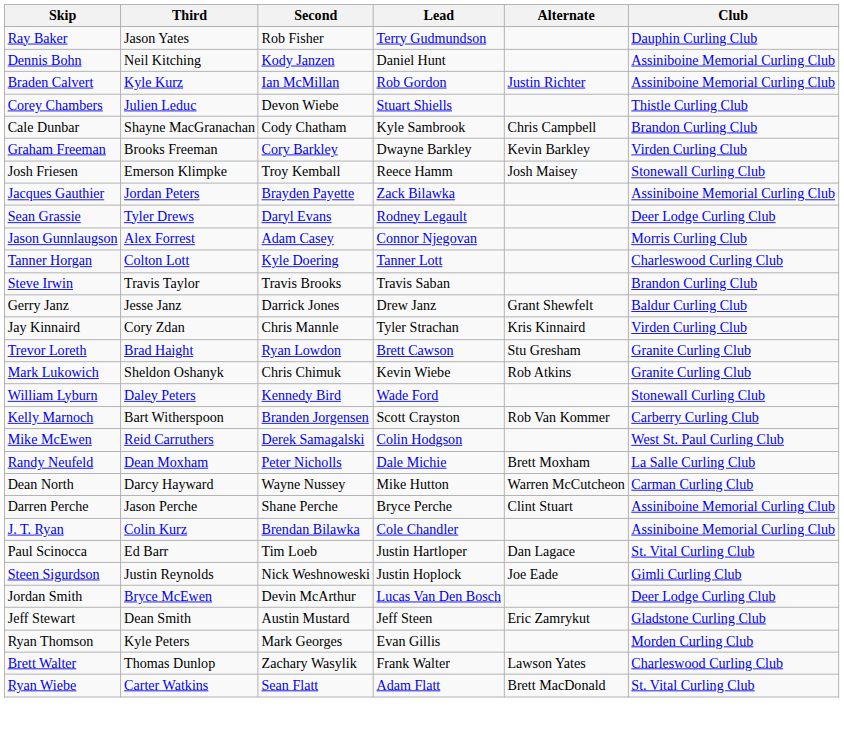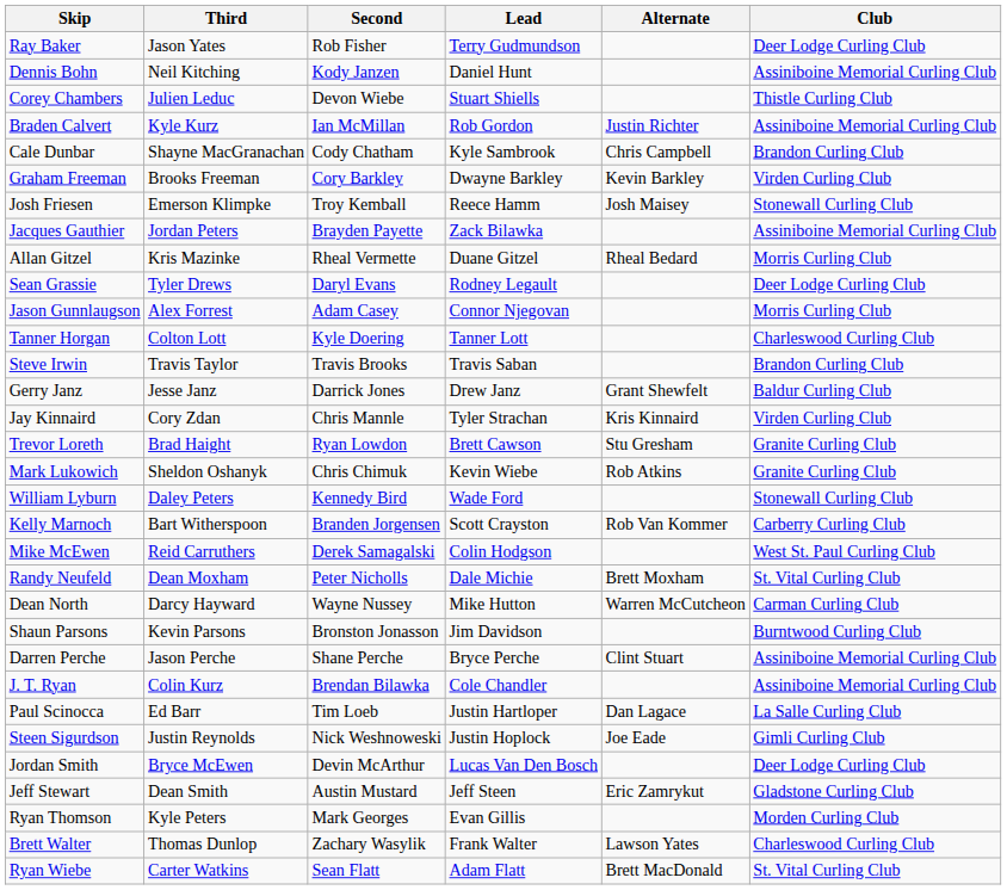 <table class="wikitable sortable">
 <tr>
 <th>Skip</th>
 <th>Third</th>
 <th>Second</th>
 <th>Lead</th>
 <th>Alternate</th>
 <th>Club</th>
 </tr>
 <tr>
 <td><a href='#'>Ray Baker</a></td>
 <td>Jason Yates</td>
 <td>Rob Fisher</td>
 <td><a href='#'>Terry Gudmundson</a></td>
 <td></td>
-<td><a href='#'>Dauphin Curling Club</a></td>
+<td><a href='#'>Deer Lodge Curling Club</a></td>
 </tr>
 <tr>
 <td><a href='#'>Dennis Bohn</a></td>
 <td>Neil Kitching</td>
 <td><a href='#'>Kody Janzen</a></td>
 <td>Daniel Hunt</td>
 <td></td>
 <td><a href='#'>Assiniboine Memorial Curling Club</a></td>
 </tr>
 <tr>
+<td><a href='#'>Corey Chambers</a></td>
+<td><a href='#'>Julien Leduc</a></td>
+<td>Devon Wiebe</td>
+<td><a href='#'>Stuart Shiells</a></td>
+<td></td>
+<td><a href='#'>Thistle Curling Club</a></td>
+</tr>
+<tr>
 <td><a href='#'>Braden Calvert</a></td>
 <td><a href='#'>Kyle Kurz</a></td>
 <td><a href='#'>Ian McMillan</a></td>
 <td><a href='#'>Rob Gordon</a></td>
 <td><a href='#'>Justin Richter</a></td>
 <td><a href='#'>Assiniboine Memorial Curling Club</a></td>
-</tr>
-<tr>
-<td><a href='#'>Corey Chambers</a></td>
-<td><a href='#'>Julien Leduc</a></td>
-<td>Devon Wiebe</td>
-<td><a href='#'>Stuart Shiells</a></td>
-<td></td>
-<td><a href='#'>Thistle Curling Club</a></td>
 </tr>
 <tr>
 <td>Cale Dunbar</td>
 <td>Shayne MacGranachan</td>
 <td>Cody Chatham</td>
 <td>Kyle Sambrook</td>
 <td>Chris Campbell</td>
 <td><a href='#'>Brandon Curling Club</a></td>
 </tr>
 <tr>
 <td><a href='#'>Graham Freeman</a></td>
 <td>Brooks Freeman</td>
 <td><a href='#'>Cory Barkley</a></td>
 <td>Dwayne Barkley</td>
 <td>Kevin Barkley</td>
 <td><a href='#'>Virden Curling Club</a></td>
 </tr>
 <tr>
 <td>Josh Friesen</td>
 <td>Emerson Klimpke</td>
 <td>Troy Kemball</td>
 <td>Reece Hamm</td>
 <td>Josh Maisey</td>
 <td><a href='#'>Stonewall Curling Club</a></td>
 </tr>
 <tr>
 <td><a href='#'>Jacques Gauthier</a></td>
 <td><a href='#'>Jordan Peters</a></td>
 <td><a href='#'>Brayden Payette</a></td>
 <td><a href='#'>Zack Bilawka</a></td>
 <td></td>
 <td><a href='#'>Assiniboine Memorial Curling Club</a></td>
+</tr>
+<tr>
+<td>Allan Gitzel</td>
+<td>Kris Mazinke</td>
+<td>Rheal Vermette</td>
+<td>Duane Gitzel</td>
+<td>Rheal Bedard</td>
+<td><a href='#'>Morris Curling Club</a></td>
 </tr>
 <tr>
 <td><a href='#'>Sean Grassie</a></td>
 <td><a href='#'>Tyler Drews</a></td>
 <td><a href='#'>Daryl Evans</a></td>
 <td><a href='#'>Rodney Legault</a></td>
 <td></td>
 <td><a href='#'>Deer Lodge Curling Club</a></td>
 </tr>
 <tr>
 <td><a href='#'>Jason Gunnlaugson</a></td>
 <td><a href='#'>Alex Forrest</a></td>
 <td><a href='#'>Adam Casey</a></td>
 <td><a href='#'>Connor Njegovan</a></td>
 <td></td>
 <td><a href='#'>Morris Curling Club</a></td>
 </tr>
 <tr>
 <td><a href='#'>Tanner Horgan</a></td>
 <td><a href='#'>Colton Lott</a></td>
 <td><a href='#'>Kyle Doering</a></td>
 <td><a href='#'>Tanner Lott</a></td>
 <td></td>
 <td><a href='#'>Charleswood Curling Club</a></td>
 </tr>
 <tr>
 <td><a href='#'>Steve Irwin</a></td>
 <td>Travis Taylor</td>
 <td>Travis Brooks</td>
 <td>Travis Saban</td>
 <td></td>
 <td><a href='#'>Brandon Curling Club</a></td>
 </tr>
 <tr>
 <td>Gerry Janz</td>
 <td>Jesse Janz</td>
 <td>Darrick Jones</td>
 <td>Drew Janz</td>
 <td>Grant Shewfelt</td>
 <td><a href='#'>Baldur Curling Club</a></td>
 </tr>
 <tr>
 <td>Jay Kinnaird</td>
 <td>Cory Zdan</td>
 <td>Chris Mannle</td>
 <td>Tyler Strachan</td>
 <td>Kris Kinnaird</td>
 <td><a href='#'>Virden Curling Club</a></td>
 </tr>
 <tr>
 <td><a href='#'>Trevor Loreth</a></td>
 <td><a href='#'>Brad Haight</a></td>
 <td><a href='#'>Ryan Lowdon</a></td>
 <td><a href='#'>Brett Cawson</a></td>
 <td>Stu Gresham</td>
 <td><a href='#'>Granite Curling Club</a></td>
 </tr>
 <tr>
 <td><a href='#'>Mark Lukowich</a></td>
 <td>Sheldon Oshanyk</td>
 <td>Chris Chimuk</td>
 <td>Kevin Wiebe</td>
 <td>Rob Atkins</td>
 <td><a href='#'>Granite Curling Club</a></td>
 </tr>
 <tr>
 <td><a href='#'>William Lyburn</a></td>
 <td><a href='#'>Daley Peters</a></td>
 <td><a href='#'>Kennedy Bird</a></td>
 <td><a href='#'>Wade Ford</a></td>
 <td></td>
 <td><a href='#'>Stonewall Curling Club</a></td>
 </tr>
 <tr>
 <td><a href='#'>Kelly Marnoch</a></td>
 <td>Bart Witherspoon</td>
 <td><a href='#'>Branden Jorgensen</a></td>
 <td>Scott Crayston</td>
 <td>Rob Van Kommer</td>
 <td><a href='#'>Carberry Curling Club</a></td>
 </tr>
 <tr>
 <td><a href='#'>Mike McEwen</a></td>
 <td><a href='#'>Reid Carruthers</a></td>
 <td><a href='#'>Derek Samagalski</a></td>
 <td><a href='#'>Colin Hodgson</a></td>
 <td></td>
 <td><a href='#'>West St. Paul Curling Club</a></td>
 </tr>
 <tr>
 <td><a href='#'>Randy Neufeld</a></td>
 <td><a href='#'>Dean Moxham</a></td>
 <td><a href='#'>Peter Nicholls</a></td>
 <td><a href='#'>Dale Michie</a></td>
 <td>Brett Moxham</td>
-<td><a href='#'>La Salle Curling Club</a></td>
+<td><a href='#'>St. Vital Curling Club</a></td>
 </tr>
 <tr>
 <td>Dean North</td>
 <td>Darcy Hayward</td>
 <td>Wayne Nussey</td>
 <td>Mike Hutton</td>
 <td>Warren McCutcheon</td>
 <td><a href='#'>Carman Curling Club</a></td>
+</tr>
+<tr>
+<td>Shaun Parsons</td>
+<td>Kevin Parsons</td>
+<td>Bronston Jonasson</td>
+<td>Jim Davidson</td>
+<td></td>
+<td><a href='#'>Burntwood Curling Club</a></td>
 </tr>
 <tr>
 <td>Darren Perche</td>
 <td>Jason Perche</td>
 <td>Shane Perche</td>
 <td>Bryce Perche</td>
 <td>Clint Stuart</td>
 <td><a href='#'>Assiniboine Memorial Curling Club</a></td>
 </tr>
 <tr>
 <td><a href='#'>J. T. Ryan</a></td>
 <td><a href='#'>Colin Kurz</a></td>
 <td><a href='#'>Brendan Bilawka</a></td>
 <td><a href='#'>Cole Chandler</a></td>
 <td></td>
 <td><a href='#'>Assiniboine Memorial Curling Club</a></td>
 </tr>
 <tr>
 <td>Paul Scinocca</td>
 <td>Ed Barr</td>
 <td>Tim Loeb</td>
 <td>Justin Hartloper</td>
 <td>Dan Lagace</td>
-<td><a href='#'>St. Vital Curling Club</a></td>
+<td><a href='#'>La Salle Curling Club</a></td>
 </tr>
 <tr>
 <td><a href='#'>Steen Sigurdson</a></td>
 <td>Justin Reynolds</td>
 <td>Nick Weshnoweski</td>
 <td>Justin Hoplock</td>
 <td>Joe Eade</td>
 <td><a href='#'>Gimli Curling Club</a></td>
 </tr>
 <tr>
 <td>Jordan Smith</td>
 <td><a href='#'>Bryce McEwen</a></td>
 <td>Devin McArthur</td>
 <td><a href='#'>Lucas Van Den Bosch</a></td>
 <td></td>
 <td><a href='#'>Deer Lodge Curling Club</a></td>
 </tr>
 <tr>
 <td>Jeff Stewart</td>
 <td>Dean Smith</td>
 <td>Austin Mustard</td>
 <td>Jeff Steen</td>
 <td>Eric Zamrykut</td>
 <td><a href='#'>Gladstone Curling Club</a></td>
 </tr>
 <tr>
 <td>Ryan Thomson</td>
 <td>Kyle Peters</td>
 <td>Mark Georges</td>
 <td>Evan Gillis</td>
 <td></td>
 <td><a href='#'>Morden Curling Club</a></td>
 </tr>
 <tr>
 <td><a href='#'>Brett Walter</a></td>
 <td>Thomas Dunlop</td>
 <td>Zachary Wasylik</td>
 <td>Frank Walter</td>
 <td>Lawson Yates</td>
 <td><a href='#'>Charleswood Curling Club</a></td>
 </tr>
 <tr>
 <td><a href='#'>Ryan Wiebe</a></td>
 <td><a href='#'>Carter Watkins</a></td>
 <td><a href='#'>Sean Flatt</a></td>
 <td><a href='#'>Adam Flatt</a></td>
 <td>Brett MacDonald</td>
 <td><a href='#'>St. Vital Curling Club</a></td>
 </tr>
 </table>
